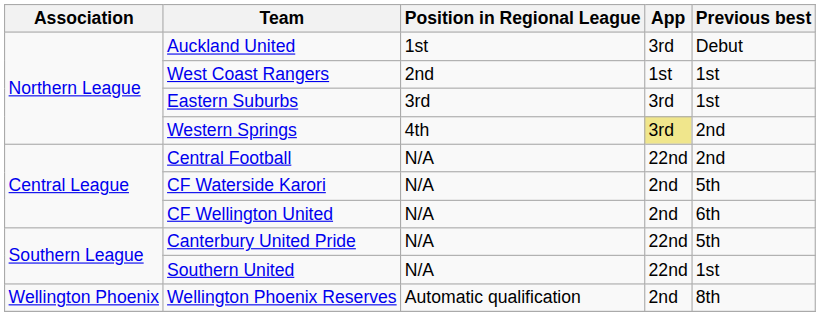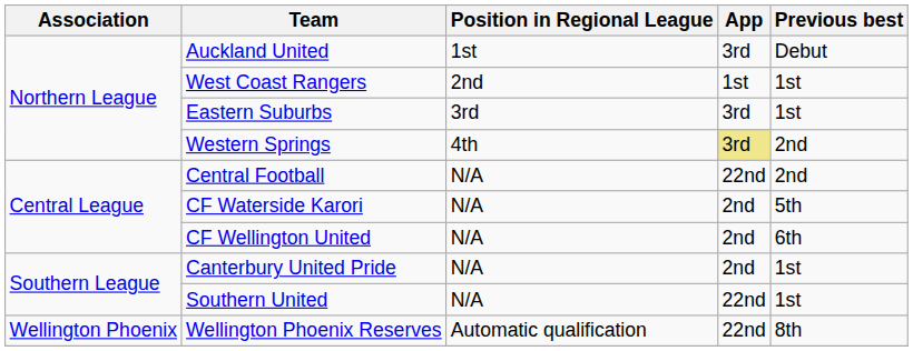 <table class="wikitable">
 <tr>
 <th>Association</th>
 <th>Team</th>
 <th>Position in Regional League</th>
 <th>App </th>
 <th>Previous best </th>
 </tr>
 <tr>
 <td rowspan=4><a href='#'>Northern League</a> </td>
 <td><a href='#'>Auckland United</a></td>
 <td>1st</td>
 <td>3rd </td>
 <td>Debut</td>
 </tr>
 <tr>
 <td><a href='#'>West Coast Rangers</a></td>
 <td>2nd</td>
 <td>1st</td>
 <td>1st </td>
 </tr>
 <tr>
 <td><a href='#'>Eastern Suburbs</a></td>
 <td>3rd</td>
 <td>3rd </td>
 <td>1st </td>
 </tr>
 <tr>
 <td><a href='#'>Western Springs</a></td>
 <td>4th</td>
 <td style="background: khaki;">3rd </td>
 <td>2nd </td>
 </tr>
 <tr>
 <td rowspan=3><a href='#'>Central League</a> </td>
 <td><a href='#'>Central Football</a></td>
 <td>N/A</td>
 <td>22nd </td>
 <td>2nd </td>
 </tr>
 <tr>
 <td><a href='#'>CF Waterside Karori</a></td>
 <td>N/A</td>
 <td>2nd </td>
 <td>5th </td>
 </tr>
 <tr>
 <td><a href='#'>CF Wellington United</a></td>
 <td>N/A</td>
 <td>2nd </td>
 <td>6th </td>
 </tr>
 <tr>
 <td rowspan=2><a href='#'>Southern League</a> </td>
 <td><a href='#'>Canterbury United Pride</a></td>
 <td>N/A</td>
-<td>22nd </td>
-<td>5th </td>
+<td>2nd </td>
+<td>1st </td>
 </tr>
 <tr>
 <td><a href='#'>Southern United</a></td>
 <td>N/A</td>
 <td>22nd </td>
 <td>1st </td>
 </tr>
 <tr>
 <td><a href='#'>Wellington Phoenix</a> </td>
 <td><a href='#'>Wellington Phoenix Reserves</a></td>
 <td>Automatic qualification</td>
-<td>2nd </td>
+<td>22nd </td>
 <td>8th </td>
 </tr>
 <tr>
 </tr>
 </table>
